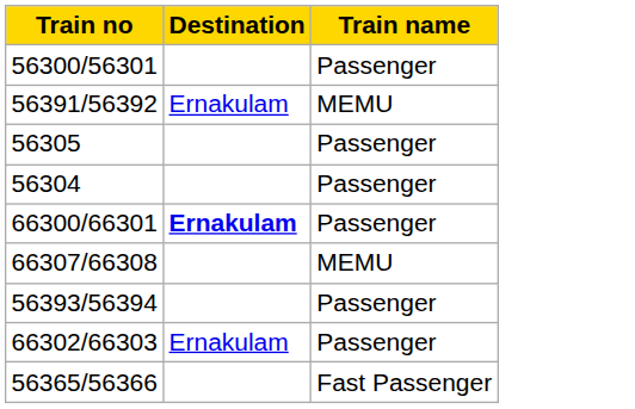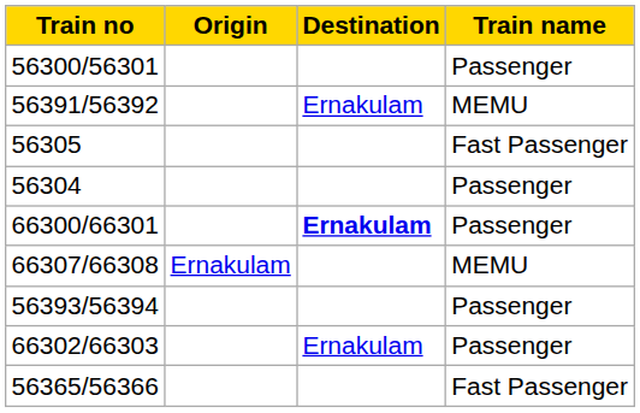 <table class="wikitable sortable" style="background:#fff;">
 <tr>
 <th ! style="background:gold;">Train no</th>
+<th ! style="background:gold;">Origin</th>
 <th ! style="background:gold;">Destination</th>
 <th ! style="background:gold;">Train name</th>
 </tr>
 <tr>
 <td>56300/56301</td>
 <td></td>
+<td></td>
 <td>Passenger</td>
 </tr>
 <tr>
 <td>56391/56392</td>
+<td></td>
 <td><a href='#'>Ernakulam</a></td>
 <td>MEMU</td>
 </tr>
 <tr>
 <td>56305</td>
 <td></td>
-<td>Passenger</td>
+<td></td>
+<td>Fast Passenger</td>
 </tr>
 <tr>
 <td>56304</td>
+<td></td>
 <td></td>
 <td>Passenger</td>
 </tr>
 <tr>
 <td>66300/66301</td>
+<td></td>
 <td><strong><a href='#'>Ernakulam</a></strong></td>
 <td>Passenger</td>
 </tr>
 <tr>
 <td>66307/66308</td>
+<td><a href='#'>Ernakulam</a></td>
 <td></td>
 <td>MEMU</td>
 </tr>
 <tr>
 <td>56393/56394</td>
 <td></td>
+<td></td>
 <td>Passenger</td>
 </tr>
 <tr>
 <td>66302/66303</td>
+<td></td>
 <td><a href='#'>Ernakulam</a></td>
 <td>Passenger</td>
 </tr>
 <tr>
 <td>56365/56366</td>
 <td></td>
+<td></td>
 <td>Fast Passenger</td>
 </tr>
 </table>
